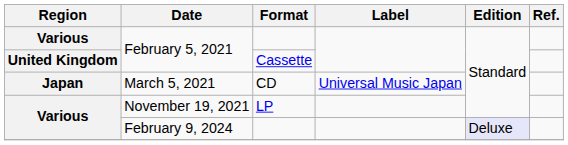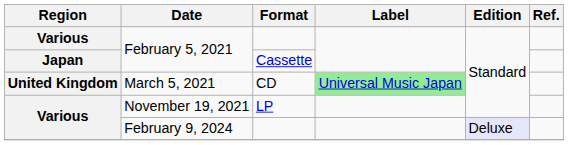 <table class="wikitable plainrowheaders">
 <tr>
 <th scope="col">Region</th>
 <th scope="col">Date</th>
 <th scope="col">Format</th>
 <th scope="col">Label</th>
 <th scope="col">Edition</th>
 <th scope="col">Ref.</th>
 </tr>
 <tr>
 <th scope="row">Various</th>
 <td rowspan="2">February 5, 2021</td>
 <td></td>
 <td rowspan="2"></td>
 <td rowspan="4">Standard</td>
 <td align="center"></td>
 </tr>
 <tr>
-<th scope="row">United Kingdom</th>
+<th scope="row">Japan</th>
 <td><a href='#'>Cassette</a></td>
 <td align="center"></td>
 </tr>
 <tr>
-<th scope="row">Japan</th>
+<th scope="row">United Kingdom</th>
 <td>March 5, 2021</td>
 <td>CD</td>
-<td><a href='#'>Universal Music Japan</a></td>
+<td style="background: lightgreen;"><a href='#'>Universal Music Japan</a></td>
 <td align="center"></td>
 </tr>
 <tr>
 <th scope="row"  rowspan="2">Various</th>
 <td>November 19, 2021</td>
 <td><a href='#'>LP</a></td>
 <td></td>
 <td align="center"></td>
 </tr>
 <tr>
 <td>February 9, 2024</td>
 <td></td>
 <td></td>
 <td style="background: lavender;">Deluxe</td>
 <td align="center"></td>
 </tr>
 <tr>
 </tr>
 </table>
